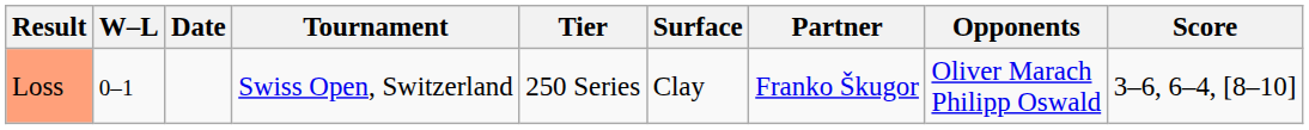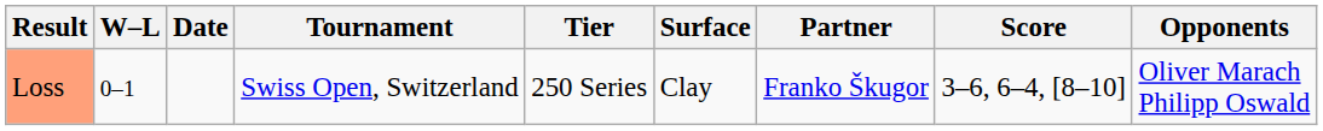 <table class="sortable wikitable">
 <tr>
 <th>Result</th>
 <th class="unsortable">W–L</th>
 <th>Date</th>
 <th>Tournament</th>
 <th>Tier</th>
 <th>Surface</th>
 <th>Partner</th>
+<th class="unsortable">Score</th>
 <th>Opponents</th>
-<th class="unsortable">Score</th>
 </tr>
 <tr>
 <td bgcolor=FFA07A>Loss</td>
 <td><small>0–1</small></td>
 <td><a href='#'></a></td>
 <td><a href='#'>Swiss Open</a>, Switzerland</td>
 <td>250 Series</td>
 <td>Clay</td>
 <td> <a href='#'>Franko Škugor</a></td>
+<td>3–6, 6–4, [8–10]</td>
 <td> <a href='#'>Oliver Marach</a><br> <a href='#'>Philipp Oswald</a></td>
-<td>3–6, 6–4, [8–10]</td>
 </tr>
 </table>
